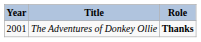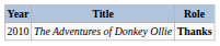 <table class="wikitable" style="font-size:95%;">
 <tr>
 <th style="background:#B0C4DE;">Year</th>
 <th style="background:#B0C4DE;">Title</th>
 <th style="background:#B0C4DE;">Role</th>
 </tr>
 <tr>
-<td>2001</td>
+<td>2010</td>
 <td><em>The Adventures of Donkey Ollie</em></td>
 <td><strong>Thanks</strong></td>
 </tr>
 </table>
